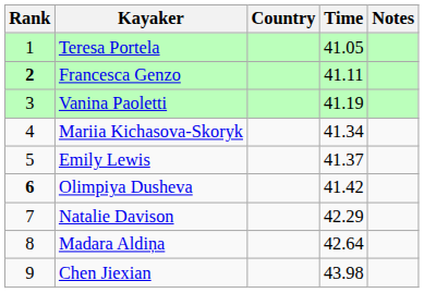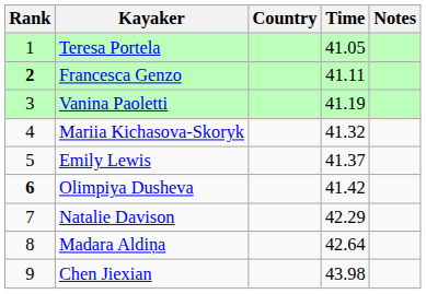 <table class="wikitable" style="text-align:center">
 <tr>
 <th>Rank</th>
 <th>Kayaker</th>
 <th>Country</th>
 <th>Time</th>
 <th>Notes</th>
 </tr>
 <tr bgcolor=bbffbb>
 <td>1</td>
 <td align="left"><a href='#'>Teresa Portela</a></td>
 <td align="left"></td>
 <td>41.05</td>
 <td></td>
 </tr>
 <tr bgcolor=bbffbb>
 <td><strong>2</strong></td>
 <td align="left"><a href='#'>Francesca Genzo</a></td>
 <td align="left"></td>
 <td>41.11</td>
 <td></td>
 </tr>
 <tr bgcolor=bbffbb>
 <td>3</td>
 <td align="left"><a href='#'>Vanina Paoletti</a></td>
 <td align="left"></td>
 <td>41.19</td>
 <td></td>
 </tr>
 <tr>
 <td>4</td>
 <td align="left"><a href='#'>Mariia Kichasova-Skoryk</a></td>
 <td align="left"></td>
-<td>41.34</td>
+<td>41.32</td>
 <td></td>
 </tr>
 <tr>
 <td>5</td>
 <td align="left"><a href='#'>Emily Lewis</a></td>
 <td align="left"></td>
 <td>41.37</td>
 <td></td>
 </tr>
 <tr>
 <td><strong>6</strong></td>
 <td align="left"><a href='#'>Olimpiya Dusheva</a></td>
 <td align="left"></td>
 <td>41.42</td>
 <td></td>
 </tr>
 <tr>
 <td>7</td>
 <td align="left"><a href='#'>Natalie Davison</a></td>
 <td align="left"></td>
 <td>42.29</td>
 <td></td>
 </tr>
 <tr>
 <td>8</td>
 <td align="left"><a href='#'>Madara Aldiņa</a></td>
 <td align="left"></td>
 <td>42.64</td>
 <td></td>
 </tr>
 <tr>
 <td>9</td>
 <td align="left"><a href='#'>Chen Jiexian</a></td>
 <td align="left"></td>
 <td>43.98</td>
 <td></td>
 </tr>
 </table>
